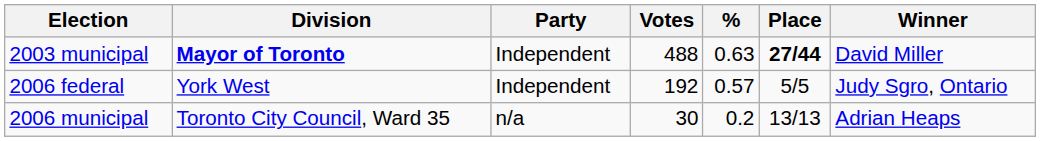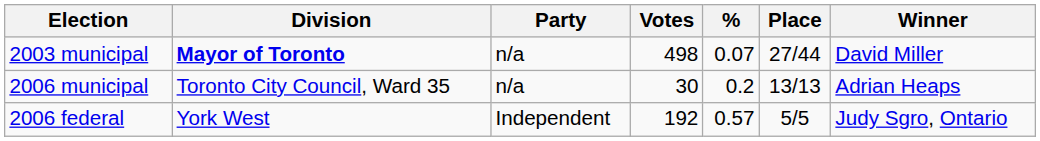 <table class="wikitable" width="800">
 <tr>
 <th align="left">Election</th>
 <th align="left">Division</th>
 <th align="left">Party</th>
 <th align="right">Votes</th>
 <th align="right">%</th>
 <th align="center">Place</th>
 <th align="center">Winner</th>
 </tr>
 <tr>
 <td align="left"><a href='#'>2003 municipal</a></td>
 <td align="left"><strong><a href='#'>Mayor of Toronto</a></strong></td>
-<td align="left">Independent</td>
-<td align="right">488</td>
-<td align="right">0.63</td>
-<td align="center"><strong>27/44</strong></td>
+<td align="left">n/a</td>
+<td align="right">498</td>
+<td align="right">0.07</td>
+<td align="center">27/44</td>
 <td align="left"><a href='#'>David Miller</a></td>
+</tr>
+<tr>
+<td align="left"><a href='#'>2006 municipal</a></td>
+<td align="left"><a href='#'>Toronto City Council</a>, Ward 35</td>
+<td align="left">n/a</td>
+<td align="right">30</td>
+<td align="right">0.2</td>
+<td align="center">13/13</td>
+<td align="left"><a href='#'>Adrian Heaps</a></td>
 </tr>
 <tr>
 <td align="left"><a href='#'>2006 federal</a></td>
 <td align="left"><a href='#'>York West</a></td>
 <td align="left">Independent</td>
 <td align="right">192</td>
 <td align="right">0.57</td>
 <td align="center">5/5</td>
 <td align="left"><a href='#'>Judy Sgro</a>, <a href='#'>Ontario</a></td>
 </tr>
-<tr>
-<td align="left"><a href='#'>2006 municipal</a></td>
-<td align="left"><a href='#'>Toronto City Council</a>, Ward 35</td>
-<td align="left">n/a</td>
-<td align="right">30</td>
-<td align="right">0.2</td>
-<td align="center">13/13</td>
-<td align="left"><a href='#'>Adrian Heaps</a></td>
-</tr>
 </table>
